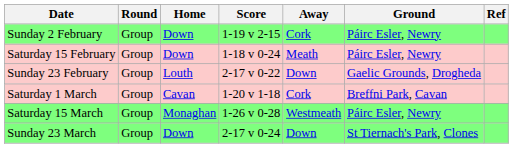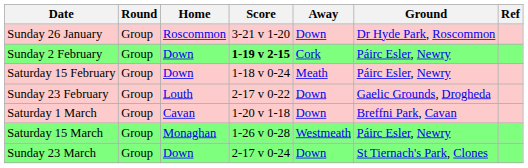 <table class="wikitable">
 <tr>
 <th>Date</th>
 <th>Round</th>
 <th>Home</th>
 <th>Score</th>
 <th>Away</th>
 <th>Ground</th>
 <th>Ref</th>
 </tr>
+<tr style="background:#fdcbcb;">
+<td>Sunday 26 January</td>
+<td>Group</td>
+<td><a href='#'>Roscommon</a></td>
+<td>3-21 v 1-20</td>
+<td><a href='#'>Down</a></td>
+<td><a href='#'>Dr Hyde Park</a>, <a href='#'>Roscommon</a></td>
+<td></td>
+</tr>
 <tr style="background:#7eff7e;">
 <td>Sunday 2 February</td>
 <td>Group</td>
 <td><a href='#'>Down</a></td>
-<td>1-19 v 2-15</td>
+<td><strong>1-19 v 2-15</strong></td>
 <td><a href='#'>Cork</a></td>
 <td><a href='#'>Páirc Esler</a>, <a href='#'>Newry</a></td>
 <td></td>
 </tr>
 <tr style="background:#fdcbcb;">
 <td>Saturday 15 February</td>
 <td>Group</td>
 <td><a href='#'>Down</a></td>
 <td>1-18 v 0-24</td>
 <td><a href='#'>Meath</a></td>
 <td><a href='#'>Páirc Esler</a>, <a href='#'>Newry</a></td>
 <td></td>
 </tr>
 <tr style="background:#fdcbcb;">
 <td>Sunday 23 February</td>
 <td>Group</td>
 <td><a href='#'>Louth</a></td>
 <td>2-17 v 0-22</td>
 <td><a href='#'>Down</a></td>
 <td><a href='#'>Gaelic Grounds</a>, <a href='#'>Drogheda</a></td>
 <td></td>
 </tr>
 <tr style="background:#fdcbcb;">
 <td>Saturday 1 March</td>
 <td>Group</td>
 <td><a href='#'>Cavan</a></td>
 <td>1-20 v 1-18</td>
-<td><a href='#'>Cork</a></td>
+<td><a href='#'>Down</a></td>
 <td><a href='#'>Breffni Park</a>, <a href='#'>Cavan</a></td>
 <td></td>
 </tr>
 <tr style="background:#7eff7e;">
 <td>Saturday 15 March</td>
 <td>Group</td>
 <td><a href='#'>Monaghan</a></td>
 <td>1-26 v 0-28</td>
 <td><a href='#'>Westmeath</a></td>
 <td><a href='#'>Páirc Esler</a>, <a href='#'>Newry</a></td>
 <td></td>
 </tr>
 <tr style="background:#7eff7e;">
 <td>Sunday 23 March</td>
 <td>Group</td>
 <td><a href='#'>Down</a></td>
 <td>2-17 v 0-24</td>
 <td><a href='#'>Down</a></td>
 <td><a href='#'>St Tiernach's Park</a>, <a href='#'>Clones</a></td>
 <td></td>
 </tr>
 </table>
